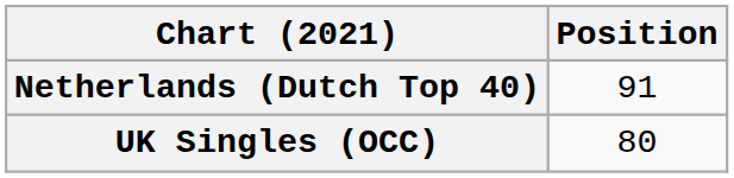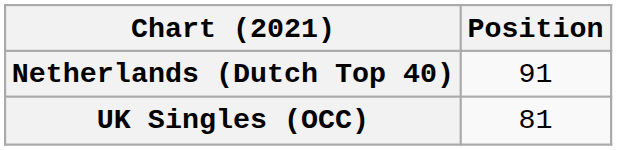 <table class="wikitable sortable plainrowheaders" style="text-align:center">
 <tr>
 <th>Chart (2021)</th>
 <th>Position</th>
 </tr>
 <tr>
 <th scope="row">Netherlands (Dutch Top 40)</th>
 <td>91</td>
 </tr>
 <tr>
 <th scope="row">UK Singles (OCC)</th>
-<td>80</td>
+<td>81</td>
 </tr>
 </table>
